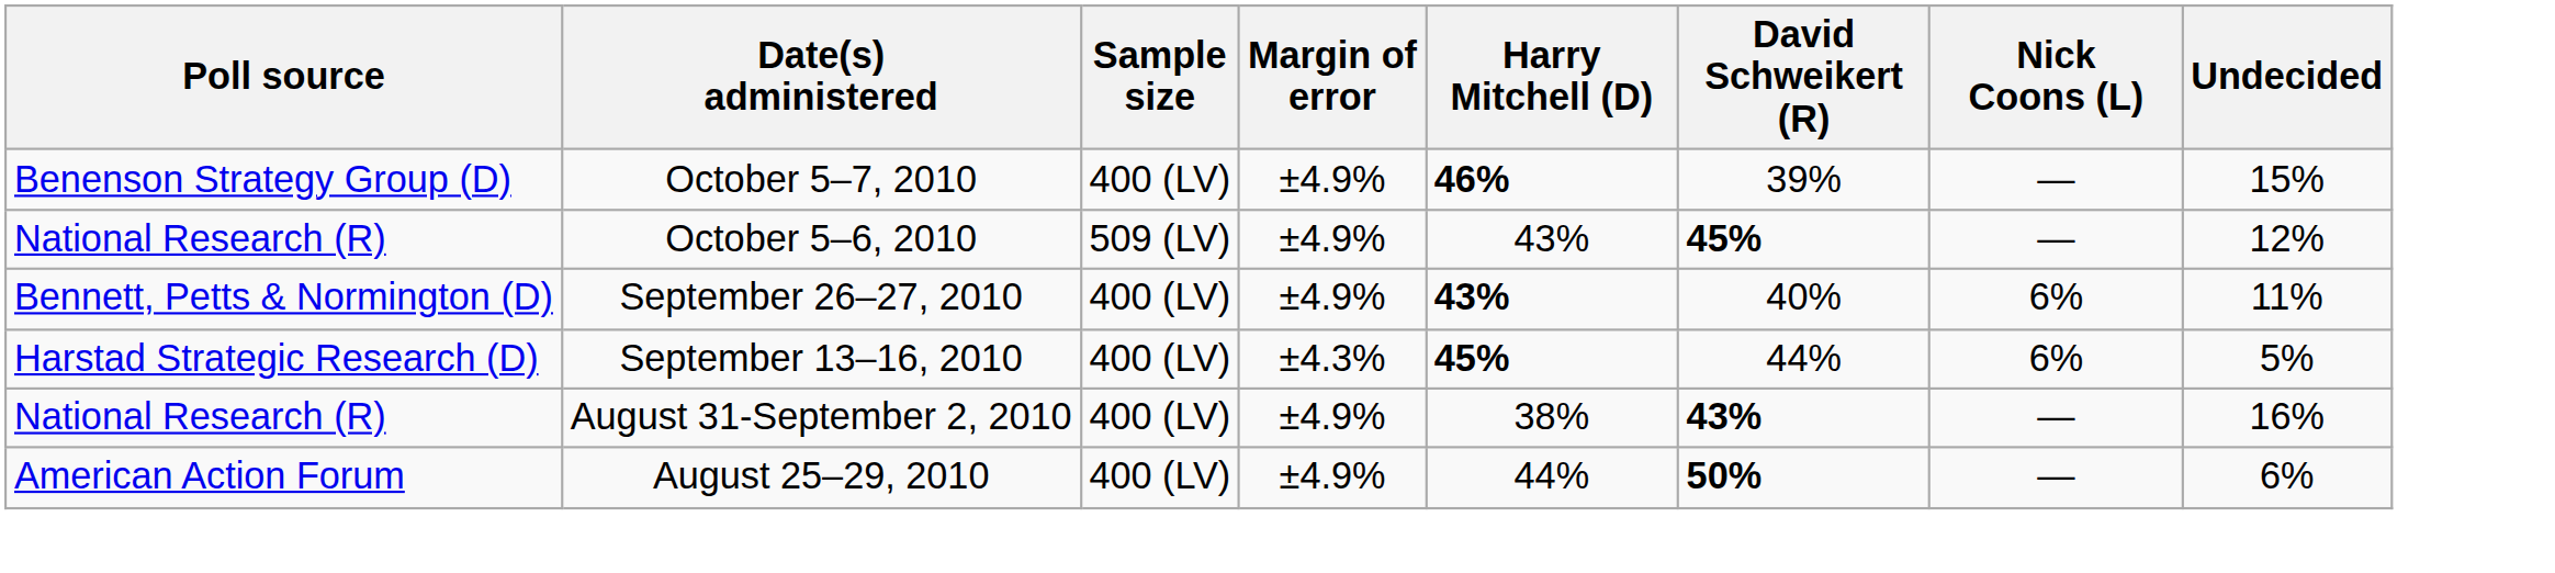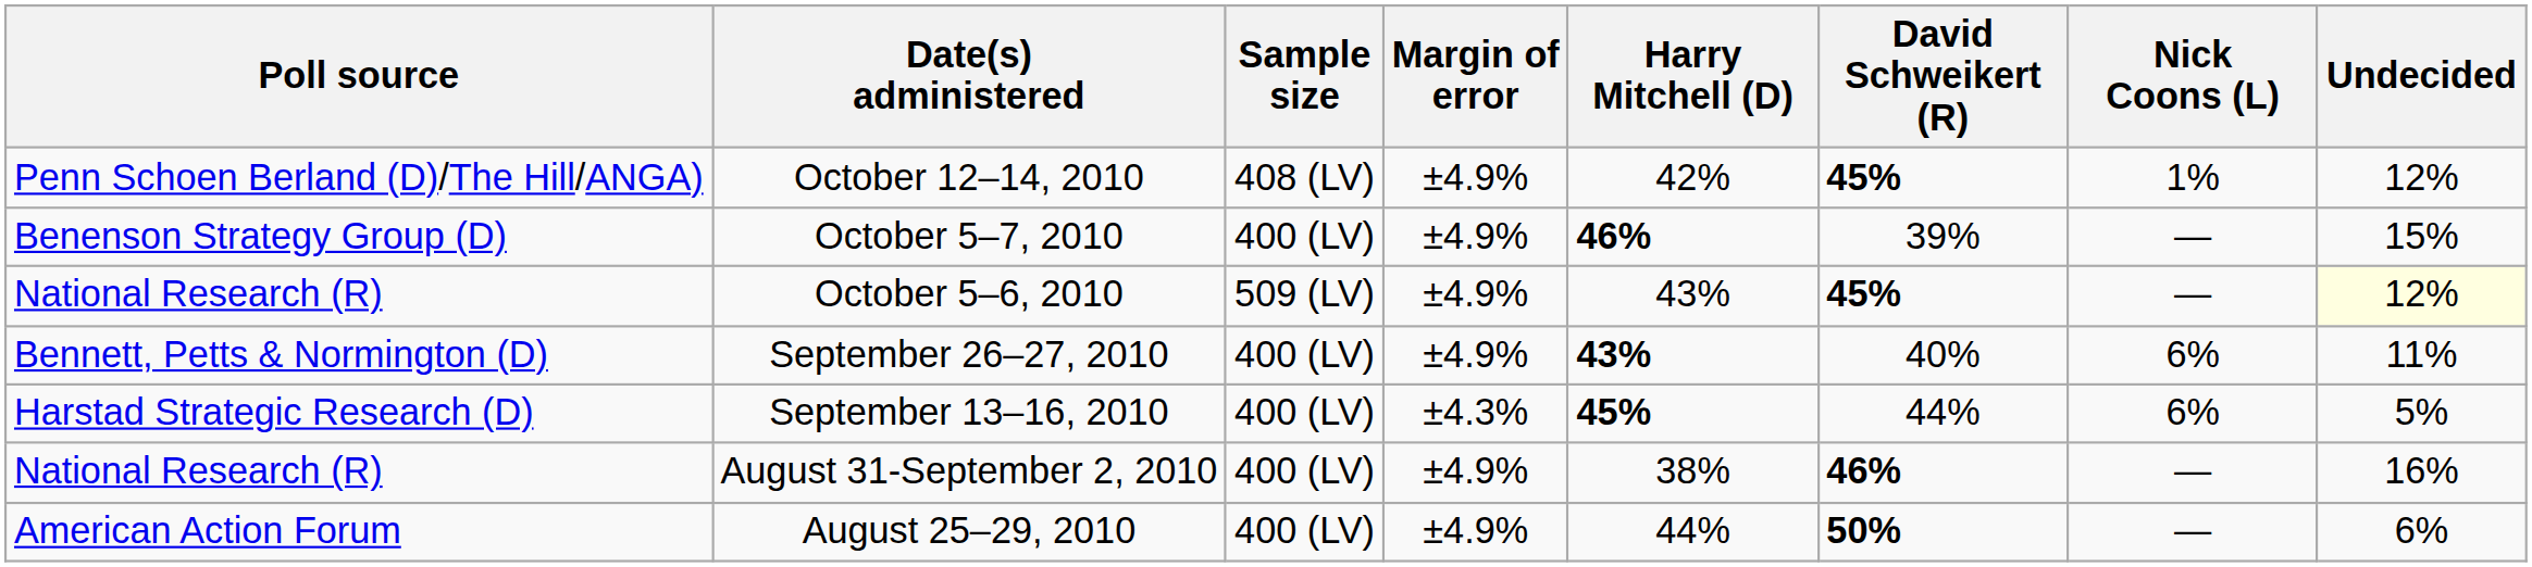 <table class="wikitable">
 <tr>
 <th>Poll source</th>
 <th>Date(s)<br>administered</th>
 <th>Sample<br>size</th>
 <th>Margin of <br>error</th>
 <th style="width:100px;">Harry<br>Mitchell (D)</th>
 <th style="width:100px;">David<br>Schweikert (R)</th>
 <th style="width:100px;">Nick<br>Coons (L)</th>
 <th>Undecided</th>
+</tr>
+<tr>
+<td><a href='#'>Penn Schoen Berland (D)</a>/<a href='#'>The Hill</a>/<a href='#'>ANGA)</a></td>
+<td align=center>October 12–14, 2010</td>
+<td align=center>408 (LV)</td>
+<td align=center>±4.9%</td>
+<td align=center>42%</td>
+<td><strong>45%</strong></td>
+<td align=center>1%</td>
+<td align=center>12%</td>
 </tr>
 <tr>
 <td><a href='#'>Benenson Strategy Group (D)</a></td>
 <td align=center>October 5–7, 2010</td>
 <td align=center>400 (LV)</td>
 <td align=center>±4.9%</td>
 <td><strong>46%</strong></td>
 <td align=center>39%</td>
 <td align=center>—</td>
 <td align=center>15%</td>
 </tr>
 <tr>
 <td><a href='#'>National Research (R)</a></td>
 <td align=center>October 5–6, 2010</td>
 <td align=center>509 (LV)</td>
 <td align=center>±4.9%</td>
 <td align=center>43%</td>
 <td><strong>45%</strong></td>
 <td align=center>—</td>
-<td align=center>12%</td>
+<td align=center style="background: lightyellow;">12%</td>
 </tr>
 <tr>
 <td><a href='#'>Bennett, Petts & Normington (D)</a></td>
 <td align=center>September 26–27, 2010</td>
 <td align=center>400 (LV)</td>
 <td align=center>±4.9%</td>
 <td><strong>43%</strong></td>
 <td align=center>40%</td>
 <td align=center>6%</td>
 <td align=center>11%</td>
 </tr>
 <tr>
 <td><a href='#'>Harstad Strategic Research (D)</a></td>
 <td align=center>September 13–16, 2010</td>
 <td align=center>400 (LV)</td>
 <td align=center>±4.3%</td>
 <td><strong>45%</strong></td>
 <td align=center>44%</td>
 <td align=center>6%</td>
 <td align=center>5%</td>
 </tr>
 <tr>
 <td><a href='#'>National Research (R)</a></td>
 <td align=center>August 31-September 2, 2010</td>
 <td align=center>400 (LV)</td>
 <td align=center>±4.9%</td>
 <td align=center>38%</td>
-<td><strong>43%</strong></td>
+<td><strong>46%</strong></td>
 <td align=center>—</td>
 <td align=center>16%</td>
 </tr>
 <tr>
 <td><a href='#'>American Action Forum</a></td>
 <td align=center>August 25–29, 2010</td>
 <td align=center>400 (LV)</td>
 <td align=center>±4.9%</td>
 <td align=center>44%</td>
 <td><strong>50%</strong></td>
 <td align=center>—</td>
 <td align=center>6%</td>
 </tr>
 </table>
